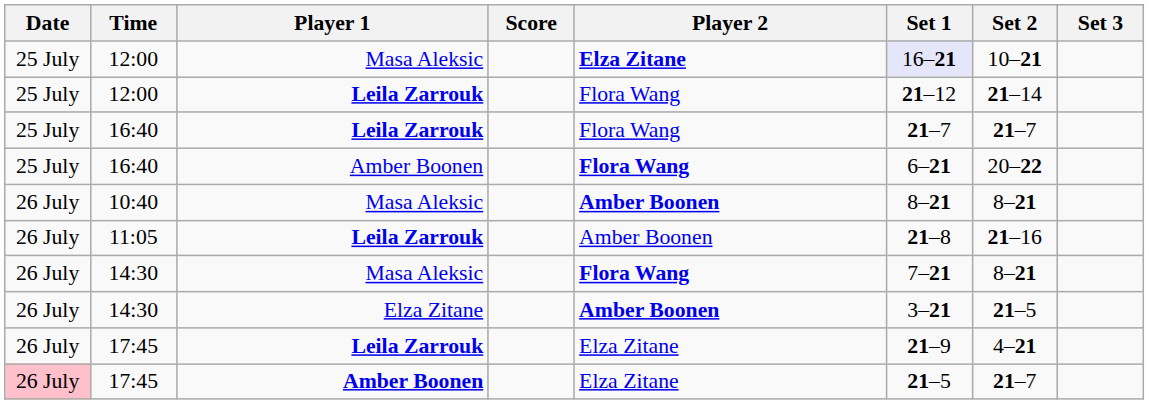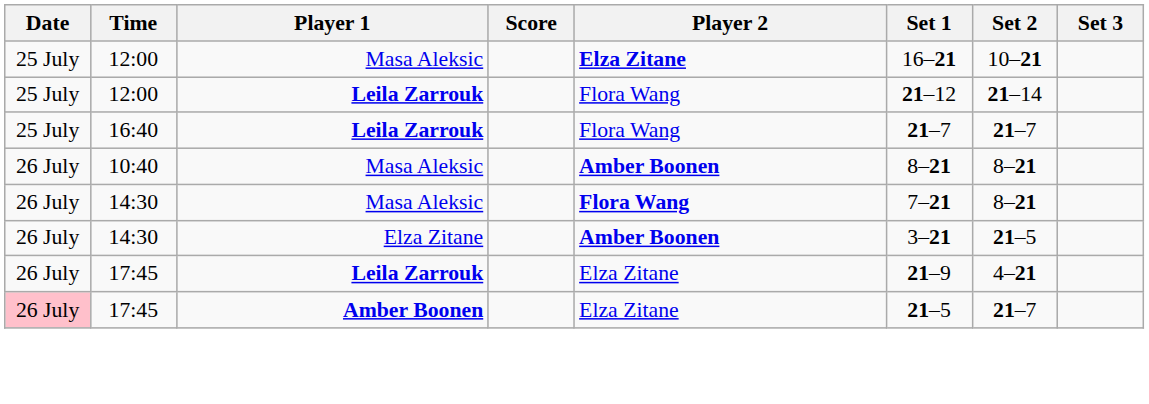 <table class="wikitable" style="font-size:90%; text-align:center">
 <tr>
 <th width="50">Date</th>
 <th width="50">Time</th>
 <th width="200">Player 1</th>
 <th width="50">Score</th>
 <th width="200">Player 2</th>
 <th width="50">Set 1</th>
 <th width="50">Set 2</th>
 <th width="50">Set 3</th>
 </tr>
 <tr>
 <td>25 July</td>
 <td>12:00</td>
 <td align="right"><a href='#'>Masa Aleksic</a> </td>
 <td></td>
 <td align="left"><strong> <a href='#'>Elza Zitane</a></strong></td>
-<td style="background: lavender;">16–<strong>21</strong></td>
+<td>16–<strong>21</strong></td>
 <td>10–<strong>21</strong></td>
 <td></td>
 </tr>
 <tr>
 <td>25 July</td>
 <td>12:00</td>
 <td align="right"><strong><a href='#'>Leila Zarrouk</a> </strong></td>
 <td></td>
 <td align="left"> <a href='#'>Flora Wang</a></td>
 <td><strong>21</strong>–12</td>
 <td><strong>21</strong>–14</td>
 <td></td>
 </tr>
 <tr>
 <td>25 July</td>
 <td>16:40</td>
 <td align="right"><strong><a href='#'>Leila Zarrouk</a> </strong></td>
 <td></td>
 <td align="left"> <a href='#'>Flora Wang</a></td>
 <td><strong>21</strong>–7</td>
 <td><strong>21</strong>–7</td>
 <td></td>
 </tr>
 <tr>
-<td>25 July</td>
-<td>16:40</td>
-<td align="right"><a href='#'>Amber Boonen</a> </td>
-<td></td>
-<td align="left"><strong> <a href='#'>Flora Wang</a></strong></td>
-<td>6–<strong>21</strong></td>
-<td>20–<strong>22</strong></td>
-<td></td>
-</tr>
-<tr>
 <td>26 July</td>
 <td>10:40</td>
 <td align="right"><a href='#'>Masa Aleksic</a> </td>
 <td></td>
 <td align="left"><strong> <a href='#'>Amber Boonen</a></strong></td>
 <td>8–<strong>21</strong></td>
 <td>8–<strong>21</strong></td>
-<td></td>
-</tr>
-<tr>
-<td>26 July</td>
-<td>11:05</td>
-<td align="right"><strong><a href='#'>Leila Zarrouk</a> </strong></td>
-<td></td>
-<td align="left"> <a href='#'>Amber Boonen</a></td>
-<td><strong>21</strong>–8</td>
-<td><strong>21</strong>–16</td>
 <td></td>
 </tr>
 <tr>
 <td>26 July</td>
 <td>14:30</td>
 <td align="right"><a href='#'>Masa Aleksic</a> </td>
 <td></td>
 <td align="left"><strong> <a href='#'>Flora Wang</a></strong></td>
 <td>7–<strong>21</strong></td>
 <td>8–<strong>21</strong></td>
 <td></td>
 </tr>
 <tr>
 <td>26 July</td>
 <td>14:30</td>
 <td align="right"><a href='#'>Elza Zitane</a> </td>
 <td></td>
 <td align="left"><strong> <a href='#'>Amber Boonen</a></strong></td>
 <td>3–<strong>21</strong></td>
 <td><strong>21</strong>–5</td>
 <td></td>
 </tr>
 <tr>
 <td>26 July</td>
 <td>17:45</td>
 <td align="right"><strong><a href='#'>Leila Zarrouk</a> </strong></td>
 <td></td>
 <td align="left"> <a href='#'>Elza Zitane</a></td>
 <td><strong>21</strong>–9</td>
 <td>4–<strong>21</strong></td>
 <td></td>
 </tr>
 <tr>
 <td style="background: pink;">26 July</td>
 <td>17:45</td>
 <td align="right"><strong><a href='#'>Amber Boonen</a> </strong></td>
 <td></td>
 <td align="left"> <a href='#'>Elza Zitane</a></td>
 <td><strong>21</strong>–5</td>
 <td><strong>21</strong>–7</td>
 <td></td>
 </tr>
 </table>
